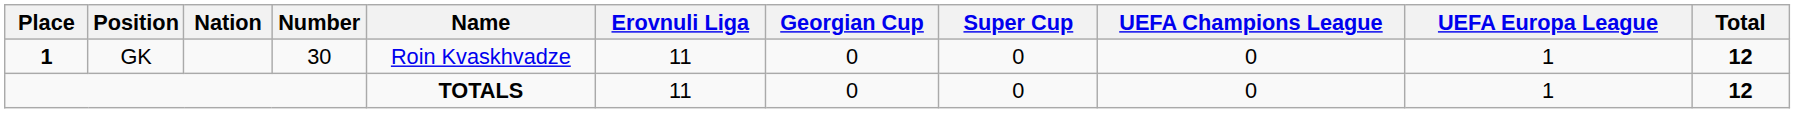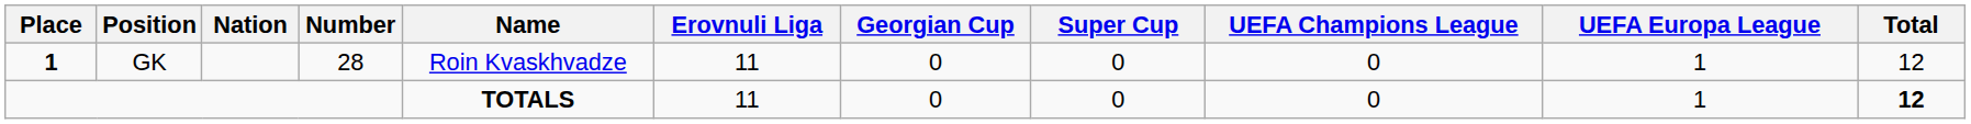 <table class="wikitable" style="font-size: 95%; text-align: center;">
 <tr>
 <th width=60>Place</th>
 <th width=60>Position</th>
 <th width=60>Nation</th>
 <th width=60>Number</th>
 <th width=200>Name</th>
 <th width=150><a href='#'>Erovnuli Liga</a></th>
 <th width=150><a href='#'>Georgian Cup</a></th>
 <th width=150><a href='#'>Super Cup</a></th>
 <th width=300><a href='#'>UEFA Champions League</a></th>
 <th width=300><a href='#'>UEFA Europa League</a></th>
 <th width=80>Total</th>
 </tr>
 <tr>
 <td><strong>1</strong></td>
 <td>GK</td>
 <td></td>
-<td>30</td>
+<td>28</td>
 <td><a href='#'>Roin Kvaskhvadze</a></td>
 <td>11</td>
 <td>0</td>
 <td>0</td>
 <td>0</td>
 <td>1</td>
-<td><strong>12</strong></td>
+<td>12</td>
 </tr>
 <tr>
 <td colspan="4"></td>
 <td><strong>TOTALS</strong></td>
 <td>11</td>
 <td>0</td>
 <td>0</td>
 <td>0</td>
 <td>1</td>
 <td><strong>12</strong></td>
 </tr>
 </table>
